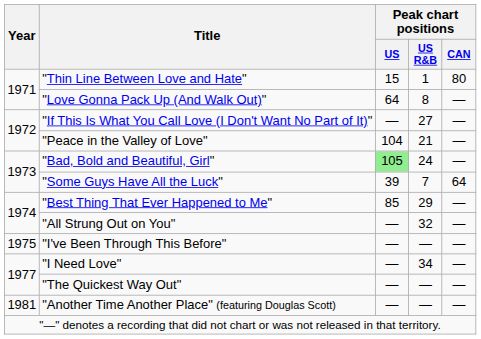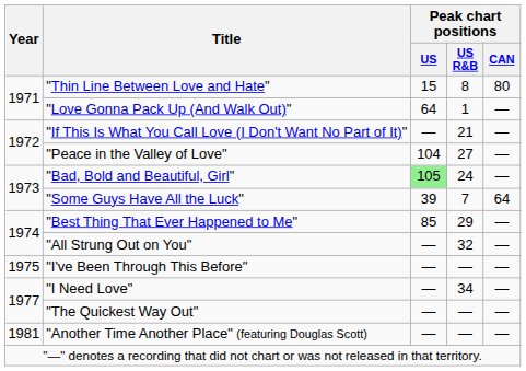 <table class="wikitable" style="text-align:center;">
 <tr>
 <th rowspan="2">Year</th>
 <th rowspan="2">Title</th>
 <th colspan="3">Peak chart positions</th>
 </tr>
 <tr style="font-size:smaller;">
 <th width="35"><a href='#'>US</a><br></th>
 <th width="35"><a href='#'>US<br>R&B</a><br></th>
 <th width="35"><a href='#'>CAN</a><br></th>
 </tr>
 <tr>
 <td rowspan="2">1971</td>
 <td align="left">"<a href='#'>Thin Line Between Love and Hate</a>"</td>
 <td>15</td>
-<td>1</td>
+<td>8</td>
 <td>80</td>
 </tr>
 <tr>
 <td align="left">"<a href='#'>Love Gonna Pack Up (And Walk Out)</a>"</td>
 <td>64</td>
-<td>8</td>
+<td>1</td>
 <td>—</td>
 </tr>
 <tr>
 <td rowspan="2">1972</td>
 <td align="left">"<a href='#'>If This Is What You Call Love (I Don't Want No Part of It)</a>"</td>
 <td>—</td>
-<td>27</td>
+<td>21</td>
 <td>—</td>
 </tr>
 <tr>
 <td align="left">"Peace in the Valley of Love"</td>
 <td>104</td>
-<td>21</td>
+<td>27</td>
 <td>—</td>
 </tr>
 <tr>
 <td rowspan="2">1973</td>
 <td align="left">"<a href='#'>Bad, Bold and Beautiful, Girl</a>"</td>
 <td style="background: lightgreen;">105</td>
 <td>24</td>
 <td>—</td>
 </tr>
 <tr>
 <td align="left">"<a href='#'>Some Guys Have All the Luck</a>"</td>
 <td>39</td>
 <td>7</td>
 <td>64</td>
 </tr>
 <tr>
 <td rowspan="2">1974</td>
 <td align="left">"<a href='#'>Best Thing That Ever Happened to Me</a>"</td>
 <td>85</td>
 <td>29</td>
 <td>—</td>
 </tr>
 <tr>
 <td align="left">"All Strung Out on You"</td>
 <td>—</td>
 <td>32</td>
 <td>—</td>
 </tr>
 <tr>
 <td rowspan="1">1975</td>
 <td align="left">"I've Been Through This Before"</td>
 <td>—</td>
 <td>—</td>
 <td>—</td>
 </tr>
 <tr>
 <td rowspan="2">1977</td>
 <td align="left">"I Need Love"</td>
 <td>—</td>
 <td>34</td>
 <td>—</td>
 </tr>
 <tr>
 <td align="left">"The Quickest Way Out"</td>
 <td>—</td>
 <td>—</td>
 <td>—</td>
 </tr>
 <tr>
 <td rowspan="1">1981</td>
 <td align="left">"Another Time Another Place" <small>(featuring Douglas Scott)</small></td>
 <td>—</td>
 <td>—</td>
 <td>—</td>
 </tr>
 <tr>
 <td colspan="15" style="font-size:90%">"—" denotes a recording that did not chart or was not released in that territory.</td>
 </tr>
 </table>
